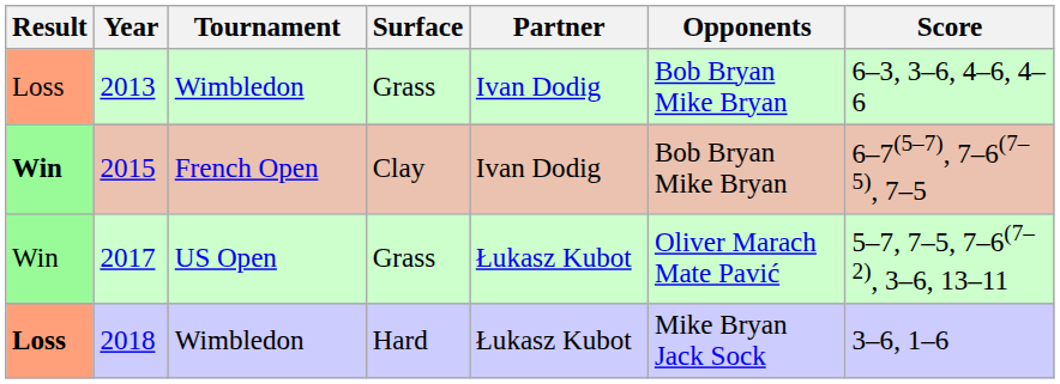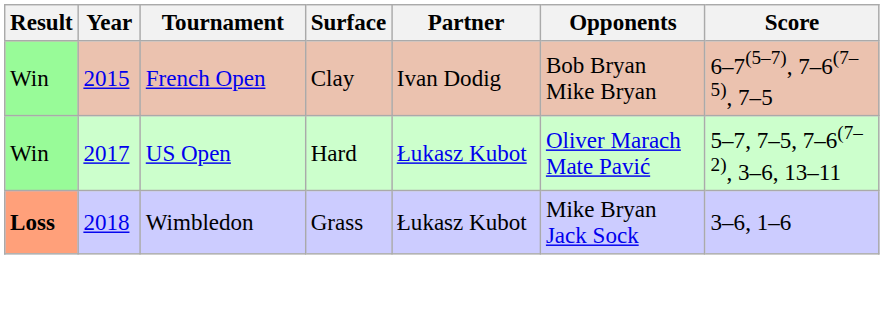 <table class="sortable wikitable">
 <tr>
 <th style="width:40px">Result</th>
 <th style="width:40px">Year</th>
 <th style="width:130px">Tournament</th>
 <th style="width:50px">Surface</th>
 <th style="width:140px">Partner</th>
 <th style="width:140px">Opponents</th>
 <th style="width:190px" class="unsortable">Score</th>
 </tr>
-<tr bgcolor=CCFFCC>
-<td style="background:#ffa07a;">Loss</td>
-<td><a href='#'>2013</a></td>
-<td><a href='#'>Wimbledon</a></td>
-<td>Grass</td>
-<td> <a href='#'>Ivan Dodig</a></td>
-<td> <a href='#'>Bob Bryan</a><br> <a href='#'>Mike Bryan</a></td>
-<td>6–3, 3–6, 4–6, 4–6</td>
-</tr>
 <tr bgcolor=EBC2AF>
-<td style="background:#98fb98;"><strong>Win</strong></td>
+<td style="background:#98fb98;">Win</td>
 <td><a href='#'>2015</a></td>
 <td><a href='#'>French Open</a></td>
 <td>Clay</td>
 <td> Ivan Dodig</td>
 <td> Bob Bryan<br> Mike Bryan</td>
 <td>6–7<sup>(5–7)</sup>, 7–6<sup>(7–5)</sup>, 7–5</td>
 </tr>
 <tr bgcolor=CCFFCC>
 <td style="background:#98fb98;">Win</td>
 <td><a href='#'>2017</a></td>
 <td><a href='#'>US Open</a></td>
-<td>Grass</td>
+<td>Hard</td>
 <td> <a href='#'>Łukasz Kubot</a></td>
 <td> <a href='#'>Oliver Marach</a><br> <a href='#'>Mate Pavić</a></td>
 <td>5–7, 7–5, 7–6<sup>(7–2)</sup>, 3–6, 13–11</td>
 </tr>
 <tr bgcolor=#CCCCFF>
 <td bgcolor=FFA07A><strong>Loss</strong></td>
 <td><a href='#'>2018</a></td>
 <td>Wimbledon</td>
-<td>Hard</td>
+<td>Grass</td>
 <td> Łukasz Kubot</td>
 <td> Mike Bryan<br> <a href='#'>Jack Sock</a></td>
 <td>3–6, 1–6</td>
 </tr>
 </table>
